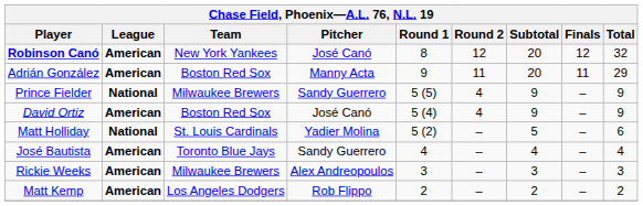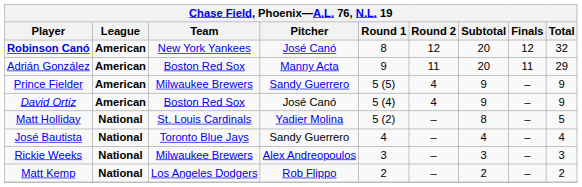 <table class="wikitable" style="font-size: 100%; text-align:center;">
 <tr>
 <th colspan="11"><a href='#'>Chase Field</a>, Phoenix—<a href='#'>A.L.</a> 76, <a href='#'>N.L.</a> 19</th>
 </tr>
 <tr>
 <th>Player</th>
 <th>League</th>
 <th>Team</th>
 <th>Pitcher</th>
 <th>Round 1</th>
 <th>Round 2</th>
 <th>Subtotal</th>
 <th>Finals</th>
 <th>Total</th>
 </tr>
 <tr>
 <td><strong><a href='#'>Robinson Canó</a></strong></td>
 <td><strong><span>American</span></strong></td>
 <td><a href='#'>New York Yankees</a></td>
 <td><a href='#'>José Canó</a></td>
 <td>8</td>
 <td>12</td>
 <td>20</td>
 <td>12</td>
 <td>32</td>
 </tr>
 <tr>
 <td><a href='#'>Adrián González</a></td>
 <td><strong><span>American</span></strong></td>
 <td><a href='#'>Boston Red Sox</a></td>
 <td><a href='#'>Manny Acta</a></td>
 <td>9</td>
 <td>11</td>
 <td>20</td>
 <td>11</td>
 <td>29</td>
 </tr>
 <tr>
 <td><a href='#'>Prince Fielder</a></td>
-<td><strong><span>National</span></strong></td>
+<td><strong><span>American</span></strong></td>
 <td><a href='#'>Milwaukee Brewers</a></td>
 <td><a href='#'>Sandy Guerrero</a></td>
 <td>5 (5)</td>
 <td>4</td>
 <td>9</td>
 <td>–</td>
 <td>9</td>
 </tr>
 <tr>
 <td><em><a href='#'>David Ortiz</a></em></td>
 <td><strong><span>American</span></strong></td>
 <td><a href='#'>Boston Red Sox</a></td>
 <td>José Canó</td>
 <td>5 (4)</td>
 <td>4</td>
 <td>9</td>
 <td>–</td>
 <td>9</td>
 </tr>
 <tr>
 <td><a href='#'>Matt Holliday</a></td>
 <td><strong><span>National</span></strong></td>
 <td><a href='#'>St. Louis Cardinals</a></td>
 <td><a href='#'>Yadier Molina</a></td>
 <td>5 (2)</td>
 <td>–</td>
+<td>8</td>
+<td>–</td>
 <td>5</td>
-<td>–</td>
-<td>6</td>
 </tr>
 <tr>
 <td><a href='#'>José Bautista</a></td>
-<td><strong><span>American</span></strong></td>
+<td><strong><span>National</span></strong></td>
 <td><a href='#'>Toronto Blue Jays</a></td>
 <td>Sandy Guerrero</td>
 <td>4</td>
 <td>–</td>
 <td>4</td>
 <td>–</td>
 <td>4</td>
 </tr>
 <tr>
 <td><a href='#'>Rickie Weeks</a></td>
-<td><strong><span>American</span></strong></td>
+<td><strong><span>National</span></strong></td>
 <td><a href='#'>Milwaukee Brewers</a></td>
 <td><a href='#'>Alex Andreopoulos</a></td>
 <td>3</td>
 <td>–</td>
 <td>3</td>
 <td>–</td>
 <td>3</td>
 </tr>
 <tr>
 <td><a href='#'>Matt Kemp</a></td>
-<td><strong><span>American</span></strong></td>
+<td><strong><span>National</span></strong></td>
 <td><a href='#'>Los Angeles Dodgers</a></td>
 <td><a href='#'>Rob Flippo</a></td>
 <td>2</td>
 <td>–</td>
 <td>2</td>
 <td>–</td>
 <td>2</td>
 </tr>
 <tr>
 </tr>
 </table>
